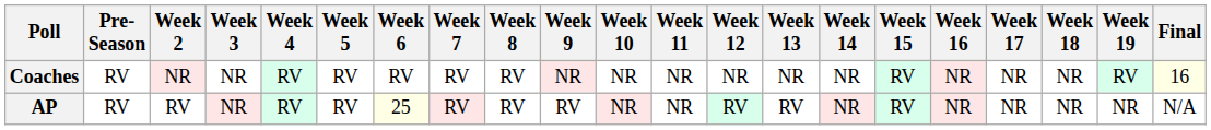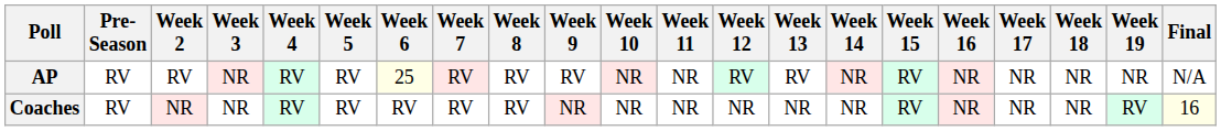 <table class="wikitable" style="white-space:nowrap;font-size:90%">
 <tr>
 <th>Poll</th>
 <th>Pre-<br>Season</th>
 <th>Week<br>2</th>
 <th>Week<br>3</th>
 <th>Week<br>4</th>
 <th>Week<br>5</th>
 <th>Week<br>6</th>
 <th>Week<br>7</th>
 <th>Week<br>8</th>
 <th>Week<br>9</th>
 <th>Week<br>10</th>
 <th>Week<br>11</th>
 <th>Week<br>12</th>
 <th>Week<br>13</th>
 <th>Week<br>14</th>
 <th>Week<br>15</th>
 <th>Week<br>16</th>
 <th>Week<br>17</th>
 <th>Week<br>18</th>
 <th>Week<br>19</th>
 <th>Final</th>
 </tr>
 <tr style="text-align:center;">
+<th>AP</th>
+<td style="background:#FFF;">RV</td>
+<td style="background:#FFF;">RV</td>
+<td style="background:#FFE6E6;">NR</td>
+<td style="background:#D8FFEB;">RV</td>
+<td style="background:#FFF;">RV</td>
+<td style="background:#FFFFE6;">25</td>
+<td style="background:#FFE6E6;">RV</td>
+<td style="background:#FFF;">RV</td>
+<td style="background:#FFF;">RV</td>
+<td style="background:#FFE6E6;">NR</td>
+<td style="background:#FFF;">NR</td>
+<td style="background:#D8FFEB;">RV</td>
+<td style="background:#FFF;">RV</td>
+<td style="background:#FFE6E6;">NR</td>
+<td style="background:#D8FFEB;">RV</td>
+<td style="background:#FFE6E6;">NR</td>
+<td style="background:#FFF;">NR</td>
+<td style="background:#FFF;">NR</td>
+<td style="background:#FFF;">NR</td>
+<td style="background:#FFF;">N/A</td>
+</tr>
+<tr style="text-align:center;">
 <th>Coaches</th>
 <td style="background:#FFF;">RV</td>
 <td style="background:#FFE6E6;">NR</td>
 <td style="background:#FFF;">NR</td>
 <td style="background:#D8FFEB;">RV</td>
 <td style="background:#FFF;">RV</td>
 <td style="background:#FFF;">RV</td>
 <td style="background:#FFF;">RV</td>
 <td style="background:#FFF;">RV</td>
 <td style="background:#FFE6E6;">NR</td>
 <td style="background:#FFF;">NR</td>
 <td style="background:#FFF;">NR</td>
 <td style="background:#FFF;">NR</td>
 <td style="background:#FFF;">NR</td>
 <td style="background:#FFF;">NR</td>
 <td style="background:#D8FFEB;">RV</td>
 <td style="background:#FFE6E6;">NR</td>
 <td style="background:#FFF;">NR</td>
 <td style="background:#FFF;">NR</td>
 <td style="background:#D8FFEB;">RV</td>
 <td style="background:#FFFFE6;">16</td>
 </tr>
-<tr style="text-align:center;">
-<th>AP</th>
-<td style="background:#FFF;">RV</td>
-<td style="background:#FFF;">RV</td>
-<td style="background:#FFE6E6;">NR</td>
-<td style="background:#D8FFEB;">RV</td>
-<td style="background:#FFF;">RV</td>
-<td style="background:#FFFFE6;">25</td>
-<td style="background:#FFE6E6;">RV</td>
-<td style="background:#FFF;">RV</td>
-<td style="background:#FFF;">RV</td>
-<td style="background:#FFE6E6;">NR</td>
-<td style="background:#FFF;">NR</td>
-<td style="background:#D8FFEB;">RV</td>
-<td style="background:#FFF;">RV</td>
-<td style="background:#FFE6E6;">NR</td>
-<td style="background:#D8FFEB;">RV</td>
-<td style="background:#FFE6E6;">NR</td>
-<td style="background:#FFF;">NR</td>
-<td style="background:#FFF;">NR</td>
-<td style="background:#FFF;">NR</td>
-<td style="background:#FFF;">N/A</td>
-</tr>
 </table>
